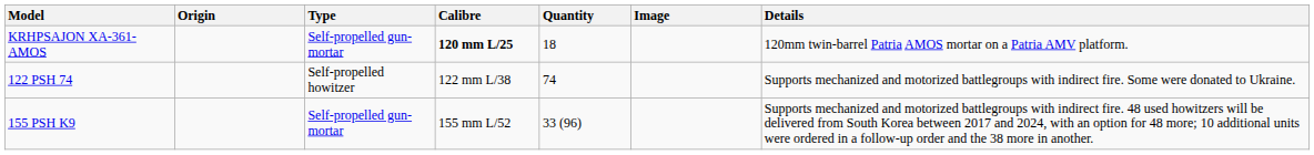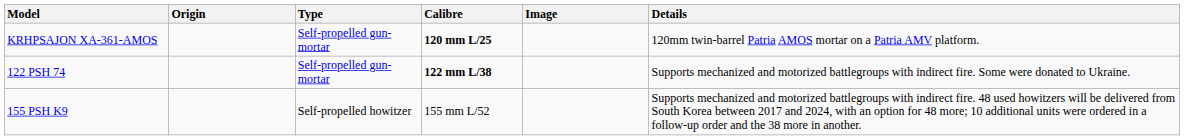 <table class="wikitable">
 <tr>
 <th style="text-align: left; width:13%;">Model</th>
 <th style="text-align: left; width:10%;">Origin</th>
 <th style="text-align: left; width:10%;">Type</th>
 <th style="text-align: left; width:8%;">Calibre</th>
-<th style="text-align: left; width:7%;">Quantity</th>
 <th style="text-align: left; width:10%;">Image</th>
 <th style="text-align: left; width:42%;">Details</th>
 </tr>
 <tr>
 <td><a href='#'>KRHPSAJON XA-361-AMOS</a></td>
 <td><br></td>
 <td><a href='#'>Self-propelled gun-mortar</a></td>
 <td><strong>120 mm L/25</strong></td>
-<td>18</td>
 <td></td>
 <td>120mm twin-barrel <a href='#'>Patria</a> <a href='#'>AMOS</a> mortar on a <a href='#'>Patria AMV</a> platform.</td>
 </tr>
 <tr>
 <td><a href='#'>122 PSH 74</a></td>
 <td></td>
-<td>Self-propelled howitzer</td>
-<td>122 mm L/38</td>
-<td>74</td>
+<td><a href='#'>Self-propelled gun-mortar</a></td>
+<td><strong>122 mm L/38</strong></td>
 <td></td>
 <td>Supports mechanized and motorized battlegroups with indirect fire. Some were donated to Ukraine.</td>
 </tr>
 <tr>
 <td><a href='#'>155 PSH K9</a></td>
 <td></td>
-<td><a href='#'>Self-propelled gun-mortar</a></td>
+<td>Self-propelled howitzer</td>
 <td>155 mm L/52</td>
-<td>33 (96)</td>
 <td></td>
 <td>Supports mechanized and motorized battlegroups with indirect fire. 48 used howitzers will be delivered from South Korea between 2017 and 2024, with an option for 48 more; 10 additional units were ordered in a follow-up order and the 38 more in another.</td>
 </tr>
 </table>
